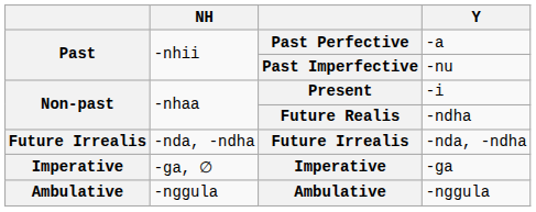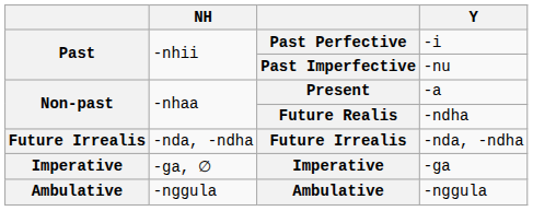 <table class="wikitable">
 <tr>
 <th></th>
 <th>NH</th>
 <th></th>
 <th>Y</th>
 </tr>
 <tr>
 <th rowspan="2">Past</th>
 <td rowspan="2">-nhii</td>
 <th>Past Perfective</th>
-<td>-a</td>
+<td>-i</td>
 </tr>
 <tr>
 <th>Past Imperfective</th>
 <td>-nu</td>
 </tr>
 <tr>
 <th rowspan="2">Non-past</th>
 <td rowspan="2">-nhaa</td>
 <th>Present</th>
-<td>-i</td>
+<td>-a</td>
 </tr>
 <tr>
 <th>Future Realis</th>
 <td>-ndha</td>
 </tr>
 <tr>
 <th>Future Irrealis</th>
 <td>-nda, -ndha</td>
 <th>Future Irrealis</th>
 <td>-nda, -ndha</td>
 </tr>
 <tr>
 <th>Imperative</th>
 <td>-ga, ∅</td>
 <th>Imperative</th>
 <td>-ga</td>
 </tr>
 <tr>
 <th>Ambulative</th>
 <td>-nggula</td>
 <th>Ambulative</th>
 <td>-nggula</td>
 </tr>
 </table>
